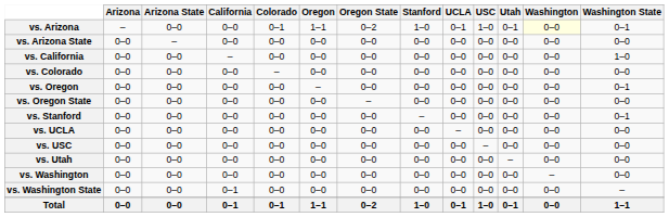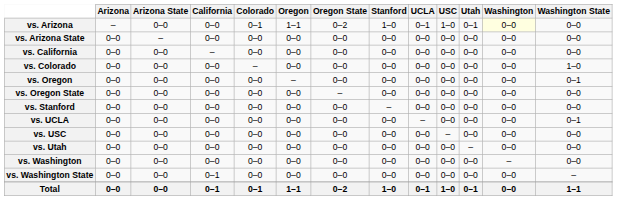 <table class="wikitable" style="white-space:nowrap;font-size:90%;">
 <tr>
 <th colspan=1 style="background:white; border-top-style:hidden; border-left-style:hidden;"   width=110> </th>
 <th style=>Arizona</th>
 <th style=>Arizona State</th>
 <th style=>California</th>
 <th style=>Colorado</th>
 <th style=>Oregon</th>
 <th style=>Oregon State</th>
 <th style=>Stanford</th>
 <th style=>UCLA</th>
 <th style=>USC</th>
 <th style=>Utah</th>
 <th style=>Washington</th>
 <th style=>Washington State</th>
 </tr>
 <tr style="text-align:center;">
 <th>vs. Arizona</th>
 <td>–</td>
 <td>0–0</td>
 <td>0–0</td>
 <td>0–1</td>
 <td>1–1</td>
 <td>0–2</td>
 <td>1–0</td>
 <td>0–1</td>
 <td>1–0</td>
 <td>0–1</td>
 <td style="background: lightyellow;">0–0</td>
-<td>0–1</td>
+<td>0–0</td>
 </tr>
 <tr style="text-align:center;">
 <th>vs. Arizona State</th>
 <td>0–0</td>
 <td>–</td>
 <td>0–0</td>
 <td>0–0</td>
 <td>0–0</td>
 <td>0–0</td>
 <td>0–0</td>
 <td>0–0</td>
 <td>0–0</td>
 <td>0–0</td>
 <td>0–0</td>
 <td>0–0</td>
 </tr>
 <tr style="text-align:center;">
 <th>vs. California</th>
 <td>0–0</td>
 <td>0–0</td>
 <td>–</td>
 <td>0–0</td>
 <td>0–0</td>
 <td>0–0</td>
 <td>0–0</td>
 <td>0–0</td>
 <td>0–0</td>
 <td>0–0</td>
 <td>0–0</td>
-<td>1–0</td>
+<td>0–0</td>
 </tr>
 <tr style="text-align:center;">
 <th>vs. Colorado</th>
 <td>0–0</td>
 <td>0–0</td>
 <td>0–0</td>
 <td>–</td>
 <td>0–0</td>
 <td>0–0</td>
 <td>0–0</td>
 <td>0–0</td>
 <td>0–0</td>
 <td>0–0</td>
 <td>0–0</td>
-<td>0–0</td>
+<td>1–0</td>
 </tr>
 <tr style="text-align:center;">
 <th>vs. Oregon</th>
 <td>0–0</td>
 <td>0–0</td>
 <td>0–0</td>
 <td>0–0</td>
 <td>–</td>
 <td>0–0</td>
 <td>0–0</td>
 <td>0–0</td>
 <td>0–0</td>
 <td>0–0</td>
 <td>0–0</td>
 <td>0–1</td>
 </tr>
 <tr style="text-align:center;">
 <th>vs. Oregon State</th>
 <td>0–0</td>
 <td>0–0</td>
 <td>0–0</td>
 <td>0–0</td>
 <td>0–0</td>
 <td>–</td>
 <td>0–0</td>
 <td>0–0</td>
 <td>0–0</td>
 <td>0–0</td>
 <td>0–0</td>
 <td>0–0</td>
 </tr>
 <tr style="text-align:center;">
 <th>vs. Stanford</th>
 <td>0–0</td>
 <td>0–0</td>
 <td>0–0</td>
 <td>0–0</td>
 <td>0–0</td>
 <td>0–0</td>
 <td>–</td>
 <td>0–0</td>
 <td>0–0</td>
 <td>0–0</td>
 <td>0–0</td>
-<td>0–1</td>
+<td>0–0</td>
 </tr>
 <tr style="text-align:center;">
 <th>vs. UCLA</th>
 <td>0–0</td>
 <td>0–0</td>
 <td>0–0</td>
 <td>0–0</td>
 <td>0–0</td>
 <td>0–0</td>
 <td>0–0</td>
 <td>–</td>
 <td>0–0</td>
 <td>0–0</td>
 <td>0–0</td>
-<td>0–0</td>
+<td>0–1</td>
 </tr>
 <tr style="text-align:center;">
 <th>vs. USC</th>
 <td>0–0</td>
 <td>0–0</td>
 <td>0–0</td>
 <td>0–0</td>
 <td>0–0</td>
 <td>0–0</td>
 <td>0–0</td>
 <td>0–0</td>
 <td>–</td>
 <td>0–0</td>
 <td>0–0</td>
 <td>0–0</td>
 </tr>
 <tr style="text-align:center;">
 <th>vs. Utah</th>
 <td>0–0</td>
 <td>0–0</td>
 <td>0–0</td>
 <td>0–0</td>
 <td>0–0</td>
 <td>0–0</td>
 <td>0–0</td>
 <td>0–0</td>
 <td>0–0</td>
 <td>–</td>
 <td>0–0</td>
 <td>0–0</td>
 </tr>
 <tr style="text-align:center;">
 <th>vs. Washington</th>
 <td>0–0</td>
 <td>0–0</td>
 <td>0–0</td>
 <td>0–0</td>
 <td>0–0</td>
 <td>0–0</td>
 <td>0–0</td>
 <td>0–0</td>
 <td>0–0</td>
 <td>0–0</td>
 <td>–</td>
 <td>0–0</td>
 </tr>
 <tr style="text-align:center;">
 <th>vs. Washington State</th>
 <td>0–0</td>
 <td>0–0</td>
 <td>0–1</td>
 <td>0–0</td>
 <td>0–0</td>
 <td>0–0</td>
 <td>0–0</td>
 <td>0–0</td>
 <td>0–0</td>
 <td>0–0</td>
 <td>0–0</td>
 <td>–</td>
 </tr>
 <tr style="text-align:center;">
 </tr>
 <tr style="text-align:center;">
 <th>Total</th>
 <th>0–0</th>
 <th>0–0</th>
 <th>0–1</th>
 <th>0–1</th>
 <th>1–1</th>
 <th>0–2</th>
 <th>1–0</th>
 <th>0–1</th>
 <th>1–0</th>
 <th>0–1</th>
 <th>0–0</th>
 <th>1–1</th>
 </tr>
 </table>
